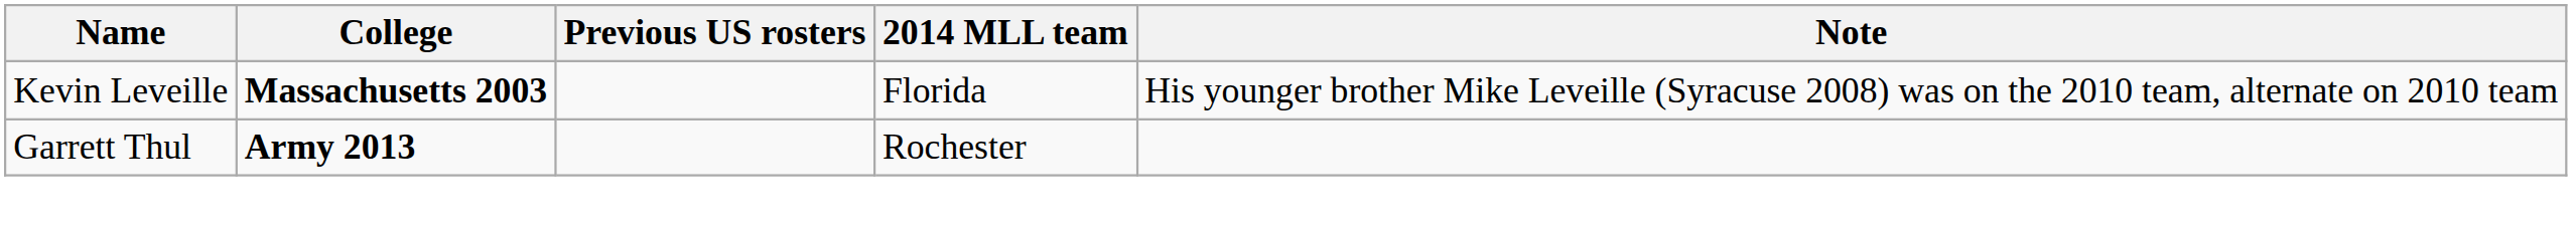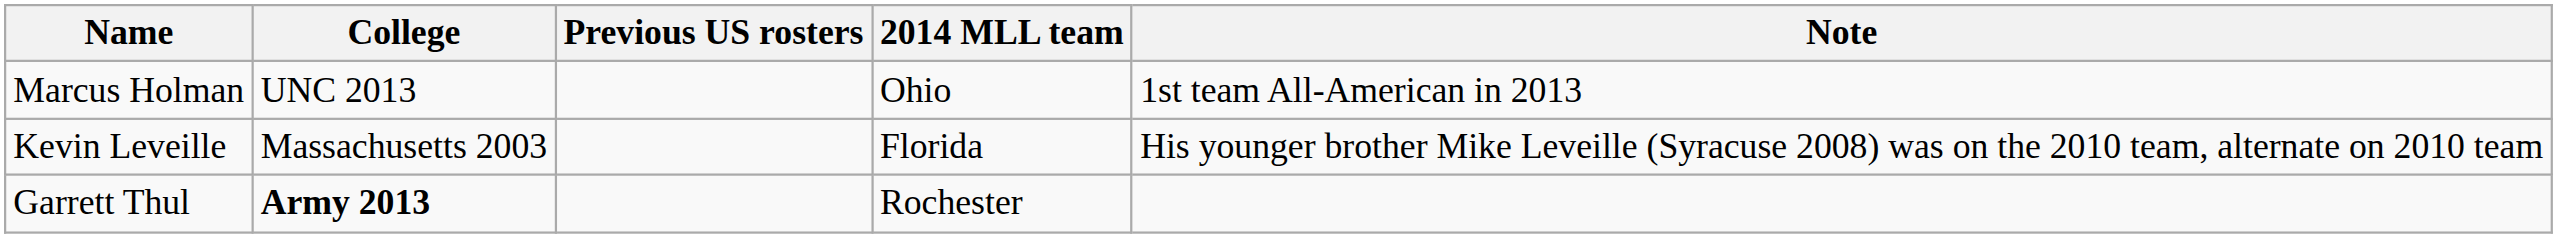 <table class="wikitable">
 <tr ;>
 <th>Name</th>
 <th>College</th>
 <th>Previous US rosters</th>
 <th>2014 MLL team</th>
 <th>Note</th>
 </tr>
 <tr>
+<td>Marcus Holman</td>
+<td>UNC 2013</td>
+<td></td>
+<td>Ohio</td>
+<td>1st team All-American in 2013</td>
+</tr>
+<tr>
 <td>Kevin Leveille</td>
-<td><strong>Massachusetts 2003</strong></td>
+<td>Massachusetts 2003</td>
 <td></td>
 <td>Florida</td>
 <td>His younger brother Mike Leveille (Syracuse 2008) was on the 2010 team, alternate on 2010 team</td>
 </tr>
 <tr>
 <td>Garrett Thul</td>
 <td><strong>Army 2013</strong></td>
 <td></td>
 <td>Rochester</td>
 <td></td>
 </tr>
 </table>
